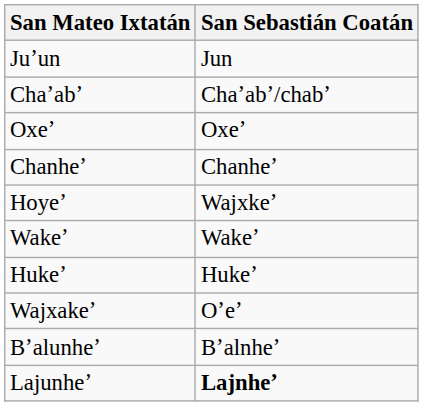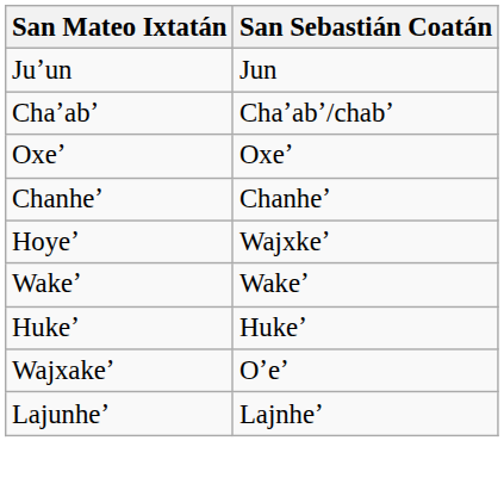 <table class="wikitable">
 <tr>
 <th>San Mateo Ixtatán</th>
 <th>San Sebastián Coatán</th>
 </tr>
 <tr>
 <td>Juʼun</td>
 <td>Jun</td>
 </tr>
 <tr>
 <td>Chaʼabʼ</td>
 <td>Chaʼabʼ/chabʼ</td>
 </tr>
 <tr>
 <td>Oxeʼ</td>
 <td>Oxeʼ</td>
 </tr>
 <tr>
 <td>Chanheʼ</td>
 <td>Chanheʼ</td>
 </tr>
 <tr>
 <td>Hoyeʼ</td>
 <td>Wajxkeʼ</td>
 </tr>
 <tr>
 <td>Wakeʼ</td>
 <td>Wakeʼ</td>
 </tr>
 <tr>
 <td>Hukeʼ</td>
 <td>Hukeʼ</td>
 </tr>
 <tr>
 <td>Wajxakeʼ</td>
 <td>Oʼeʼ</td>
 </tr>
 <tr>
-<td>Bʼalunheʼ</td>
-<td>Bʼalnheʼ</td>
-</tr>
-<tr>
 <td>Lajunheʼ</td>
-<td><strong>Lajnheʼ</strong></td>
+<td>Lajnheʼ</td>
 </tr>
 </table>
